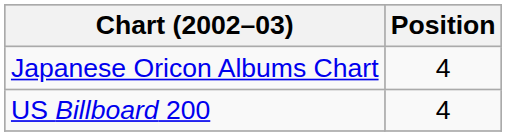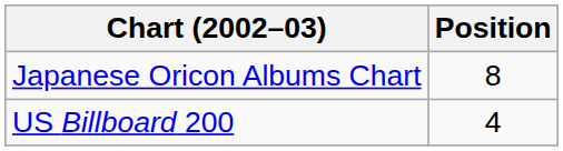 <table class="wikitable" style="text-align:center">
 <tr>
 <th>Chart (2002–03)</th>
 <th>Position</th>
 </tr>
 <tr>
 <td align="left"><a href='#'>Japanese Oricon Albums Chart</a></td>
-<td>4</td>
+<td>8</td>
 </tr>
 <tr>
 <td align="left"><a href='#'>US <em>Billboard</em> 200</a></td>
 <td>4</td>
 </tr>
 </table>
